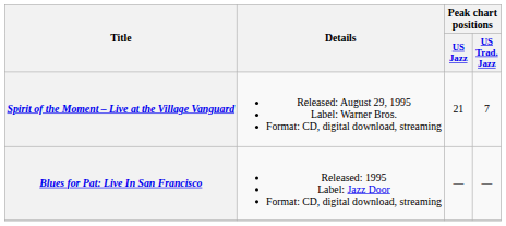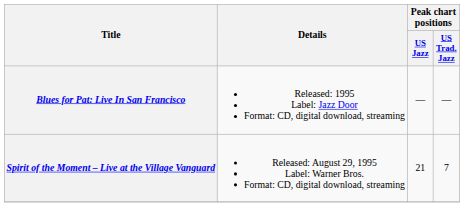 <table class="wikitable plainrowheaders" style="text-align:center;">
 <tr>
 <th scope="col" rowspan="2">Title</th>
 <th scope="col" rowspan="2">Details</th>
 <th scope="col" colspan="2">Peak chart positions</th>
 </tr>
 <tr>
 <th scope="col" style="width:2.5em;font-size:90%;"><a href='#'>US<br>Jazz</a><br></th>
 <th scope="col" style="width:2.5em;font-size:90%;"><a href='#'>US<br>Trad.<br>Jazz</a><br></th>
 </tr>
 <tr>
+<th scope="row"><em><a href='#'>Blues for Pat: Live In San Francisco</a></em></th>
+<td><br><ul><li>Released: 1995</li><li>Label: <a href='#'>Jazz Door</a></li><li>Format: CD, digital download, streaming</li></ul></td>
+<td>—</td>
+<td>—</td>
+</tr>
+<tr>
 <th scope="row"><em><a href='#'>Spirit of the Moment – Live at the Village Vanguard</a></em></th>
 <td><br><ul><li>Released: August 29, 1995</li><li>Label: Warner Bros.</li><li>Format: CD, digital download, streaming</li></ul></td>
 <td>21</td>
 <td>7</td>
 </tr>
 <tr>
-<th scope="row"><em><a href='#'>Blues for Pat: Live In San Francisco</a></em></th>
-<td><br><ul><li>Released: 1995</li><li>Label: <a href='#'>Jazz Door</a></li><li>Format: CD, digital download, streaming</li></ul></td>
-<td>—</td>
-<td>—</td>
-</tr>
-<tr>
 </tr>
 </table>
